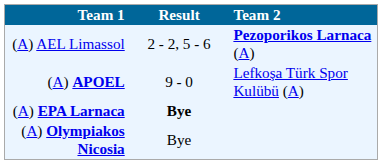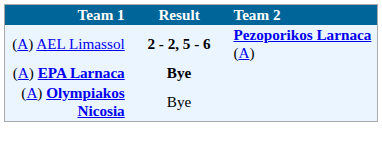 <table cellspacing="0" style="background: #EBF5FF; border: 1px #aaa solid; border-collapse: collapse; font-size: 95%;" width=60%>
 <tr bgcolor=#006699 style="color:white;">
 <th width=25% align="right">Team 1</th>
 <th width=22% align="center">Result</th>
 <th width=30% align="left">Team 2</th>
 </tr>
 <tr>
 <td align=right>(<a href='#'>A</a>) <a href='#'>AEL Limassol</a></td>
-<td align=center>2 - 2, 5 - 6</td>
+<td align=center><strong>2 - 2, 5 - 6</strong></td>
 <td align=left><strong><a href='#'>Pezoporikos Larnaca</a></strong> (<a href='#'>A</a>)</td>
-</tr>
-<tr>
-<td align=right>(<a href='#'>A</a>) <strong><a href='#'>APOEL</a></strong></td>
-<td align=center>9 - 0</td>
-<td align=left><a href='#'>Lefkoşa Türk Spor Kulübü</a> (<a href='#'>A</a>)</td>
 </tr>
 <tr>
 <td align=right>(<a href='#'>A</a>) <strong><a href='#'>EPA Larnaca</a></strong></td>
 <td align=center><strong>Bye</strong></td>
 <td align=left></td>
 </tr>
 <tr>
 <td align=right>(<a href='#'>A</a>) <strong><a href='#'>Olympiakos Nicosia</a></strong></td>
 <td align=center>Bye</td>
 <td align=left></td>
 </tr>
 <tr>
 </tr>
 </table>
